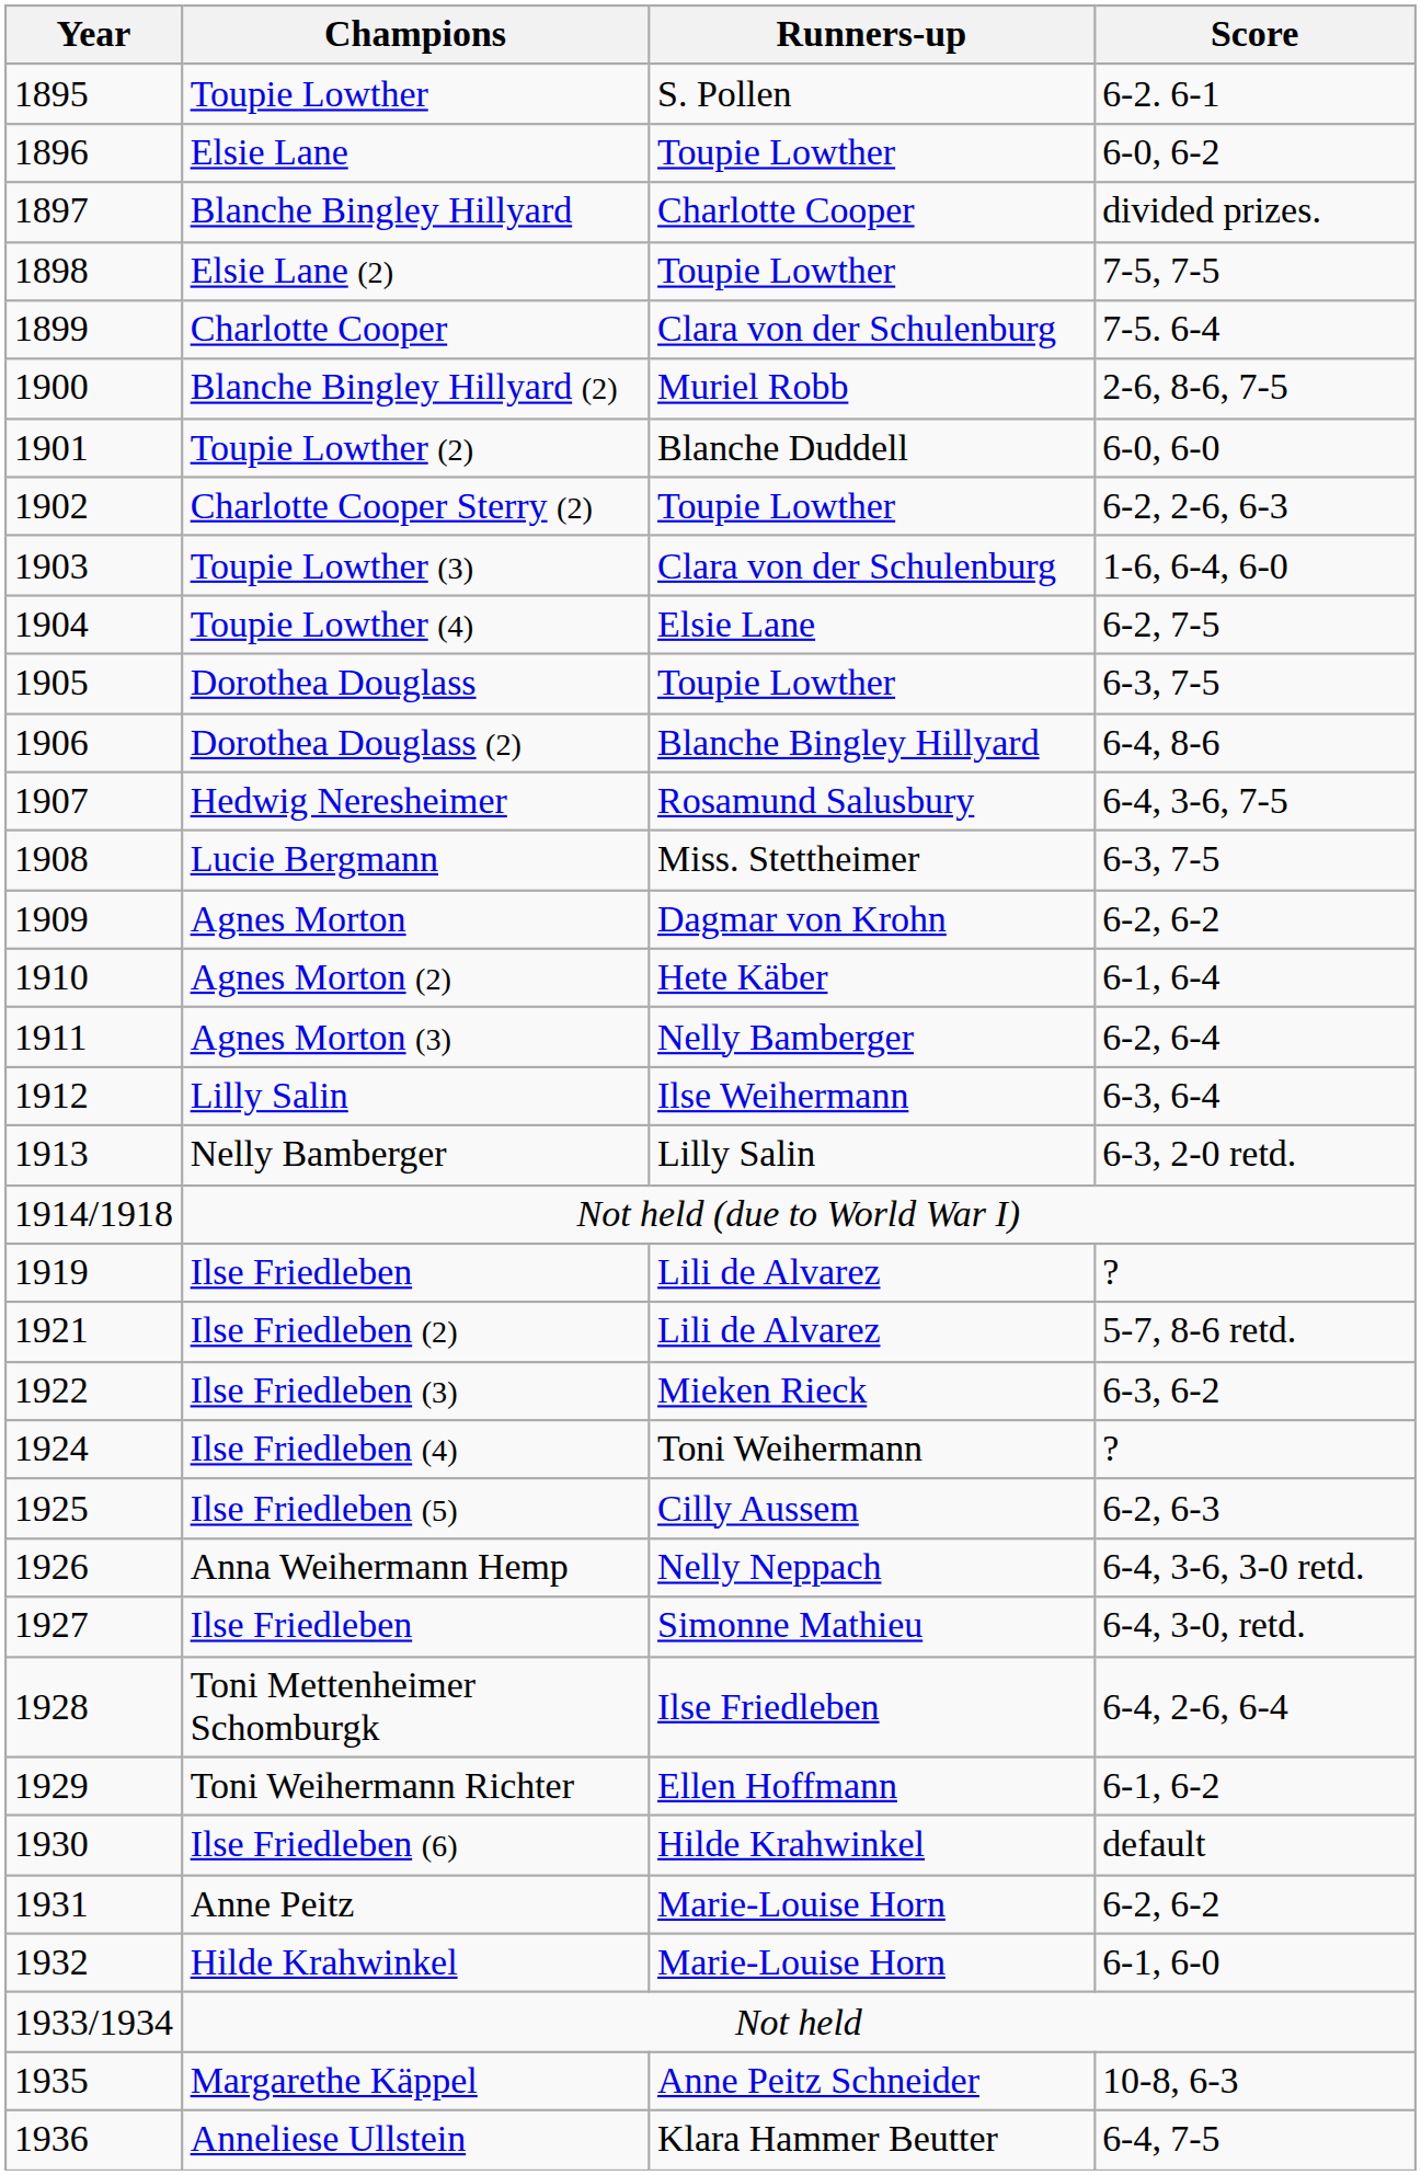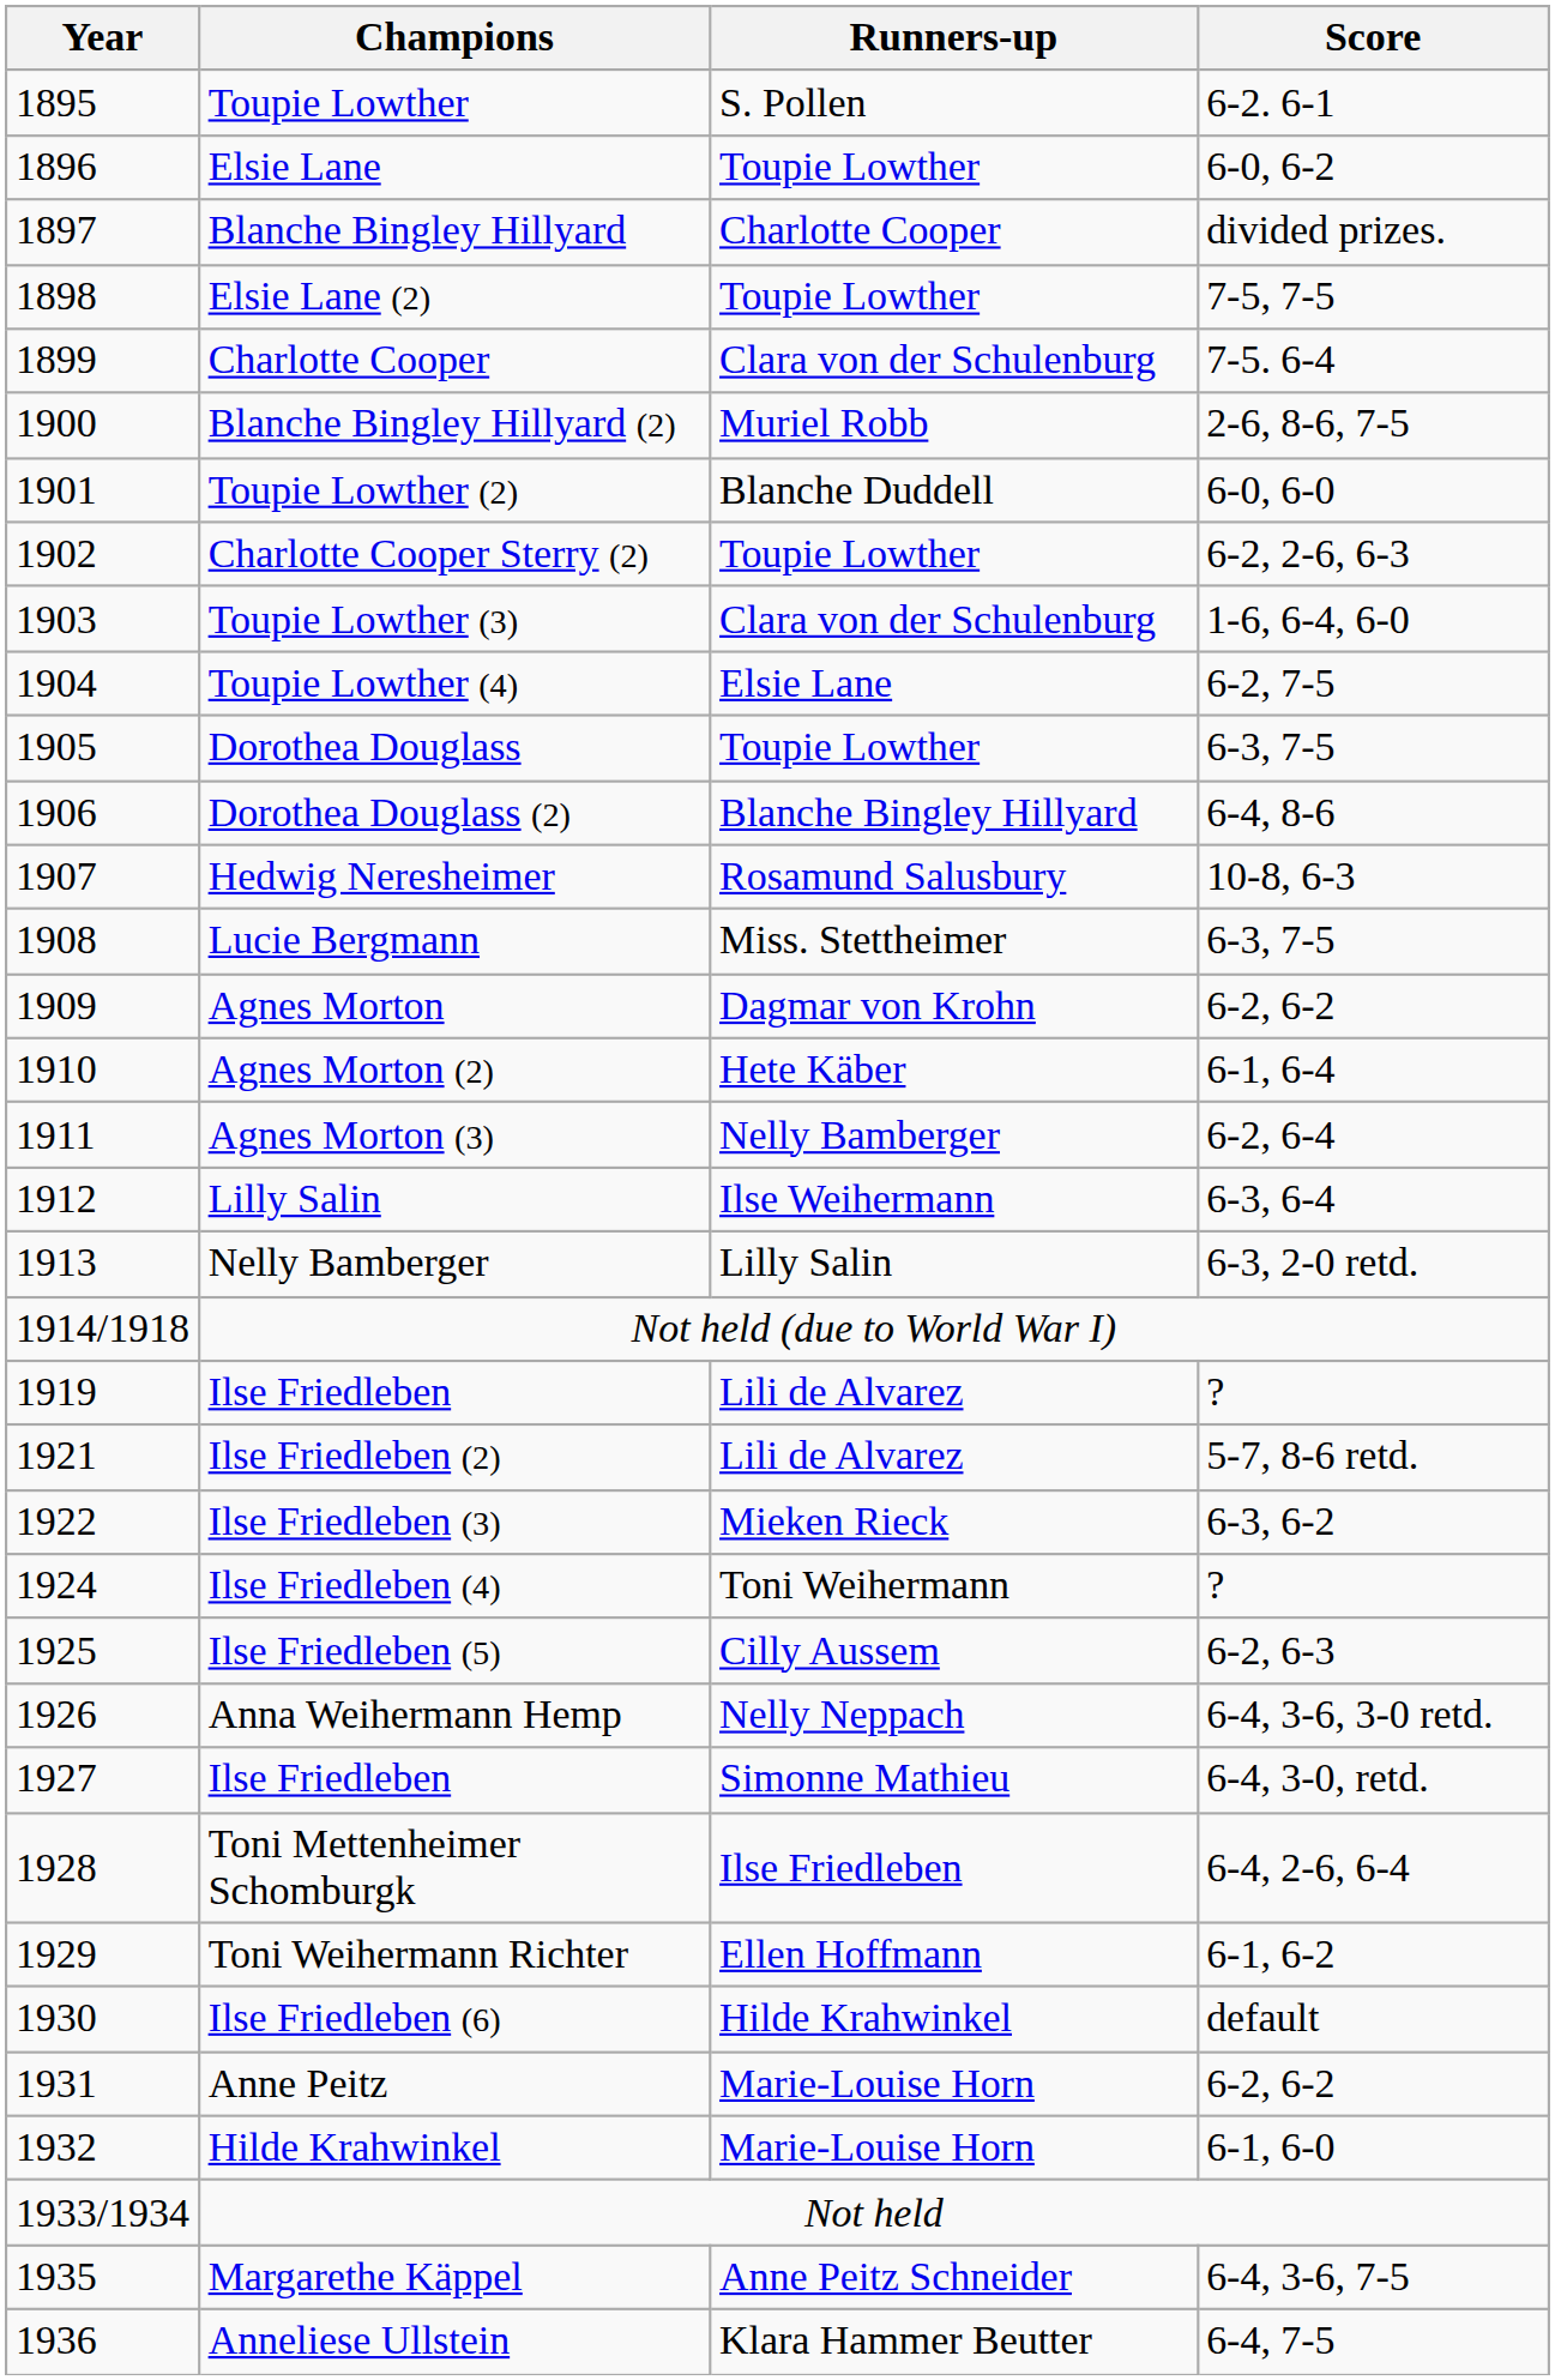 <table class="wikitable">
 <tr>
 <th style="width:60px;">Year</th>
 <th style="width:230px;">Champions</th>
 <th style="width:220px;">Runners-up</th>
 <th style="width:160px;">Score</th>
 </tr>
 <tr>
 <td>1895</td>
 <td> <a href='#'>Toupie Lowther</a></td>
 <td> S. Pollen</td>
 <td>6-2. 6-1</td>
 </tr>
 <tr>
 <td>1896</td>
 <td> <a href='#'>Elsie Lane</a></td>
 <td> <a href='#'>Toupie Lowther</a></td>
 <td>6-0, 6-2</td>
 </tr>
 <tr>
 <td>1897</td>
 <td> <a href='#'>Blanche Bingley Hillyard</a></td>
 <td> <a href='#'>Charlotte Cooper</a></td>
 <td>divided prizes.</td>
 </tr>
 <tr>
 <td>1898</td>
 <td> <a href='#'>Elsie Lane</a> <small>(2)</small></td>
 <td> <a href='#'>Toupie Lowther</a></td>
 <td>7-5, 7-5</td>
 </tr>
 <tr>
 <td>1899</td>
 <td> <a href='#'>Charlotte Cooper</a></td>
 <td> <a href='#'>Clara von der Schulenburg</a></td>
 <td>7-5. 6-4</td>
 </tr>
 <tr>
 <td>1900</td>
 <td> <a href='#'>Blanche Bingley Hillyard</a> <small>(2)</small></td>
 <td> <a href='#'>Muriel Robb</a></td>
 <td>2-6, 8-6, 7-5</td>
 </tr>
 <tr>
 <td>1901</td>
 <td> <a href='#'>Toupie Lowther</a> <small>(2)</small></td>
 <td> Blanche Duddell</td>
 <td>6-0, 6-0</td>
 </tr>
 <tr>
 <td>1902</td>
 <td> <a href='#'>Charlotte Cooper Sterry</a> <small>(2)</small></td>
 <td> <a href='#'>Toupie Lowther</a></td>
 <td>6-2, 2-6, 6-3</td>
 </tr>
 <tr>
 <td>1903</td>
 <td> <a href='#'>Toupie Lowther</a> <small>(3)</small></td>
 <td> <a href='#'>Clara von der Schulenburg</a></td>
 <td>1-6, 6-4, 6-0</td>
 </tr>
 <tr>
 <td>1904</td>
 <td> <a href='#'>Toupie Lowther</a> <small>(4)</small></td>
 <td> <a href='#'>Elsie Lane</a></td>
 <td>6-2, 7-5</td>
 </tr>
 <tr>
 <td>1905</td>
 <td> <a href='#'>Dorothea Douglass</a></td>
 <td> <a href='#'>Toupie Lowther</a></td>
 <td>6-3, 7-5</td>
 </tr>
 <tr>
 <td>1906</td>
 <td> <a href='#'>Dorothea Douglass</a> <small>(2)</small></td>
 <td> <a href='#'>Blanche Bingley Hillyard</a></td>
 <td>6-4, 8-6</td>
 </tr>
 <tr>
 <td>1907</td>
 <td> <a href='#'>Hedwig Neresheimer</a></td>
 <td> <a href='#'>Rosamund Salusbury</a></td>
-<td>6-4, 3-6, 7-5</td>
+<td>10-8, 6-3</td>
 </tr>
 <tr>
 <td>1908</td>
 <td> <a href='#'>Lucie Bergmann</a></td>
 <td> Miss. Stettheimer</td>
 <td>6-3, 7-5</td>
 </tr>
 <tr>
 <td>1909</td>
 <td> <a href='#'>Agnes Morton</a></td>
 <td> <a href='#'>Dagmar von Krohn</a></td>
 <td>6-2, 6-2</td>
 </tr>
 <tr>
 <td>1910</td>
 <td> <a href='#'>Agnes Morton</a> <small>(2)</small></td>
 <td> <a href='#'>Hete Käber</a></td>
 <td>6-1, 6-4</td>
 </tr>
 <tr>
 <td>1911</td>
 <td> <a href='#'>Agnes Morton</a> <small>(3)</small></td>
 <td> <a href='#'>Nelly Bamberger</a></td>
 <td>6-2, 6-4</td>
 </tr>
 <tr>
 <td>1912</td>
 <td> <a href='#'>Lilly Salin</a></td>
 <td> <a href='#'>Ilse Weihermann</a></td>
 <td>6-3, 6-4</td>
 </tr>
 <tr>
 <td>1913</td>
 <td> Nelly Bamberger</td>
 <td> Lilly Salin</td>
 <td>6-3, 2-0 retd.</td>
 </tr>
 <tr>
 <td>1914/1918</td>
 <td colspan=4 align=center><em>Not held (due to World War I)</em></td>
 </tr>
 <tr>
 <td>1919</td>
 <td> <a href='#'>Ilse Friedleben</a></td>
 <td> <a href='#'>Lili de Alvarez</a></td>
 <td>?</td>
 </tr>
 <tr>
 <td>1921</td>
 <td> <a href='#'>Ilse Friedleben</a> <small>(2)</small></td>
 <td> <a href='#'>Lili de Alvarez</a></td>
 <td>5-7, 8-6 retd.</td>
 </tr>
 <tr>
 <td>1922</td>
 <td> <a href='#'>Ilse Friedleben</a> <small>(3)</small></td>
 <td> <a href='#'>Mieken Rieck</a></td>
 <td>6-3, 6-2</td>
 </tr>
 <tr>
 <td>1924</td>
 <td> <a href='#'>Ilse Friedleben</a> <small>(4)</small></td>
 <td> Toni Weihermann</td>
 <td>?</td>
 </tr>
 <tr>
 <td>1925</td>
 <td> <a href='#'>Ilse Friedleben</a> <small>(5)</small></td>
 <td> <a href='#'>Cilly Aussem</a></td>
 <td>6-2, 6-3</td>
 </tr>
 <tr>
 <td>1926</td>
 <td> Anna Weihermann Hemp</td>
 <td> <a href='#'>Nelly Neppach</a></td>
 <td>6-4, 3-6, 3-0 retd.</td>
 </tr>
 <tr>
 <td>1927</td>
 <td> <a href='#'>Ilse Friedleben</a></td>
 <td> <a href='#'>Simonne Mathieu</a></td>
 <td>6-4, 3-0, retd.</td>
 </tr>
 <tr>
 <td>1928</td>
 <td> Toni Mettenheimer Schomburgk</td>
 <td> <a href='#'>Ilse Friedleben</a></td>
 <td>6-4, 2-6, 6-4</td>
 </tr>
 <tr>
 <td>1929</td>
 <td> Toni Weihermann Richter</td>
 <td> <a href='#'>Ellen Hoffmann</a></td>
 <td>6-1, 6-2</td>
 </tr>
 <tr>
 <td>1930</td>
 <td> <a href='#'>Ilse Friedleben</a> <small>(6)</small></td>
 <td> <a href='#'>Hilde Krahwinkel</a></td>
 <td>default</td>
 </tr>
 <tr>
 <td>1931</td>
 <td> Anne Peitz</td>
 <td> <a href='#'>Marie-Louise Horn</a></td>
 <td>6-2, 6-2</td>
 </tr>
 <tr>
 <td>1932</td>
 <td> <a href='#'>Hilde Krahwinkel</a></td>
 <td> <a href='#'>Marie-Louise Horn</a></td>
 <td>6-1, 6-0</td>
 </tr>
 <tr>
 <td>1933/1934</td>
 <td colspan=4 align=center><em>Not held</em></td>
 </tr>
 <tr>
 <td>1935</td>
 <td> <a href='#'>Margarethe Käppel</a></td>
 <td> <a href='#'>Anne Peitz Schneider</a></td>
-<td>10-8, 6-3</td>
+<td>6-4, 3-6, 7-5</td>
 </tr>
 <tr>
 <td>1936</td>
 <td> <a href='#'>Anneliese Ullstein</a></td>
 <td> Klara Hammer Beutter</td>
 <td>6-4, 7-5</td>
 </tr>
 </table>
